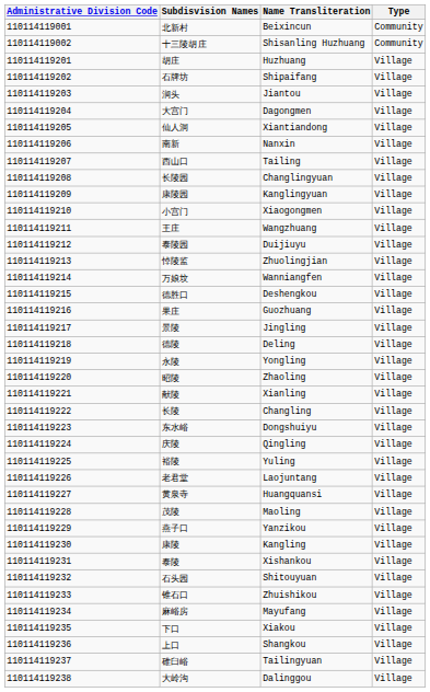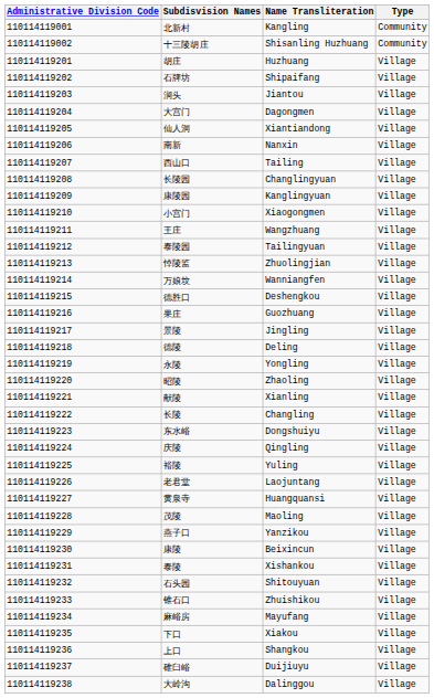 <table class="wikitable sortable">
 <tr>
 <th><a href='#'>Administrative Division Code</a></th>
 <th>Subdisvision Names</th>
 <th>Name Transliteration</th>
 <th>Type</th>
 </tr>
 <tr>
 <td>110114119001</td>
 <td>北新村</td>
-<td>Beixincun</td>
+<td>Kangling</td>
 <td>Community</td>
 </tr>
 <tr>
 <td>110114119002</td>
 <td>十三陵胡庄</td>
 <td>Shisanling Huzhuang</td>
 <td>Community</td>
 </tr>
 <tr>
 <td>110114119201</td>
 <td>胡庄</td>
 <td>Huzhuang</td>
 <td>Village</td>
 </tr>
 <tr>
 <td>110114119202</td>
 <td>石牌坊</td>
 <td>Shipaifang</td>
 <td>Village</td>
 </tr>
 <tr>
 <td>110114119203</td>
 <td>涧头</td>
 <td>Jiantou</td>
 <td>Village</td>
 </tr>
 <tr>
 <td>110114119204</td>
 <td>大宫门</td>
 <td>Dagongmen</td>
 <td>Village</td>
 </tr>
 <tr>
 <td>110114119205</td>
 <td>仙人洞</td>
 <td>Xiantiandong</td>
 <td>Village</td>
 </tr>
 <tr>
 <td>110114119206</td>
 <td>南新</td>
 <td>Nanxin</td>
 <td>Village</td>
 </tr>
 <tr>
 <td>110114119207</td>
 <td>西山口</td>
 <td>Tailing</td>
 <td>Village</td>
 </tr>
 <tr>
 <td>110114119208</td>
 <td>长陵园</td>
 <td>Changlingyuan</td>
 <td>Village</td>
 </tr>
 <tr>
 <td>110114119209</td>
 <td>康陵园</td>
 <td>Kanglingyuan</td>
 <td>Village</td>
 </tr>
 <tr>
 <td>110114119210</td>
 <td>小宫门</td>
 <td>Xiaogongmen</td>
 <td>Village</td>
 </tr>
 <tr>
 <td>110114119211</td>
 <td>王庄</td>
 <td>Wangzhuang</td>
 <td>Village</td>
 </tr>
 <tr>
 <td>110114119212</td>
 <td>泰陵园</td>
-<td>Duijiuyu</td>
+<td>Tailingyuan</td>
 <td>Village</td>
 </tr>
 <tr>
 <td>110114119213</td>
 <td>悼陵监</td>
 <td>Zhuolingjian</td>
 <td>Village</td>
 </tr>
 <tr>
 <td>110114119214</td>
 <td>万娘坟</td>
 <td>Wanniangfen</td>
 <td>Village</td>
 </tr>
 <tr>
 <td>110114119215</td>
 <td>德胜口</td>
 <td>Deshengkou</td>
 <td>Village</td>
 </tr>
 <tr>
 <td>110114119216</td>
 <td>果庄</td>
 <td>Guozhuang</td>
 <td>Village</td>
 </tr>
 <tr>
 <td>110114119217</td>
 <td>景陵</td>
 <td>Jingling</td>
 <td>Village</td>
 </tr>
 <tr>
 <td>110114119218</td>
 <td>德陵</td>
 <td>Deling</td>
 <td>Village</td>
 </tr>
 <tr>
 <td>110114119219</td>
 <td>永陵</td>
 <td>Yongling</td>
 <td>Village</td>
 </tr>
 <tr>
 <td>110114119220</td>
 <td>昭陵</td>
 <td>Zhaoling</td>
 <td>Village</td>
 </tr>
 <tr>
 <td>110114119221</td>
 <td>献陵</td>
 <td>Xianling</td>
 <td>Village</td>
 </tr>
 <tr>
 <td>110114119222</td>
 <td>长陵</td>
 <td>Changling</td>
 <td>Village</td>
 </tr>
 <tr>
 <td>110114119223</td>
 <td>东水峪</td>
 <td>Dongshuiyu</td>
 <td>Village</td>
 </tr>
 <tr>
 <td>110114119224</td>
 <td>庆陵</td>
 <td>Qingling</td>
 <td>Village</td>
 </tr>
 <tr>
 <td>110114119225</td>
 <td>裕陵</td>
 <td>Yuling</td>
 <td>Village</td>
 </tr>
 <tr>
 <td>110114119226</td>
 <td>老君堂</td>
 <td>Laojuntang</td>
 <td>Village</td>
 </tr>
 <tr>
 <td>110114119227</td>
 <td>黄泉寺</td>
 <td>Huangquansi</td>
 <td>Village</td>
 </tr>
 <tr>
 <td>110114119228</td>
 <td>茂陵</td>
 <td>Maoling</td>
 <td>Village</td>
 </tr>
 <tr>
 <td>110114119229</td>
 <td>燕子口</td>
 <td>Yanzikou</td>
 <td>Village</td>
 </tr>
 <tr>
 <td>110114119230</td>
 <td>康陵</td>
-<td>Kangling</td>
+<td>Beixincun</td>
 <td>Village</td>
 </tr>
 <tr>
 <td>110114119231</td>
 <td>泰陵</td>
 <td>Xishankou</td>
 <td>Village</td>
 </tr>
 <tr>
 <td>110114119232</td>
 <td>石头园</td>
 <td>Shitouyuan</td>
 <td>Village</td>
 </tr>
 <tr>
 <td>110114119233</td>
 <td>锥石口</td>
 <td>Zhuishikou</td>
 <td>Village</td>
 </tr>
 <tr>
 <td>110114119234</td>
 <td>麻峪房</td>
 <td>Mayufang</td>
 <td>Village</td>
 </tr>
 <tr>
 <td>110114119235</td>
 <td>下口</td>
 <td>Xiakou</td>
 <td>Village</td>
 </tr>
 <tr>
 <td>110114119236</td>
 <td>上口</td>
 <td>Shangkou</td>
 <td>Village</td>
 </tr>
 <tr>
 <td>110114119237</td>
 <td>碓臼峪</td>
-<td>Tailingyuan</td>
+<td>Duijiuyu</td>
 <td>Village</td>
 </tr>
 <tr>
 <td>110114119238</td>
 <td>大岭沟</td>
 <td>Dalinggou</td>
 <td>Village</td>
 </tr>
 </table>
